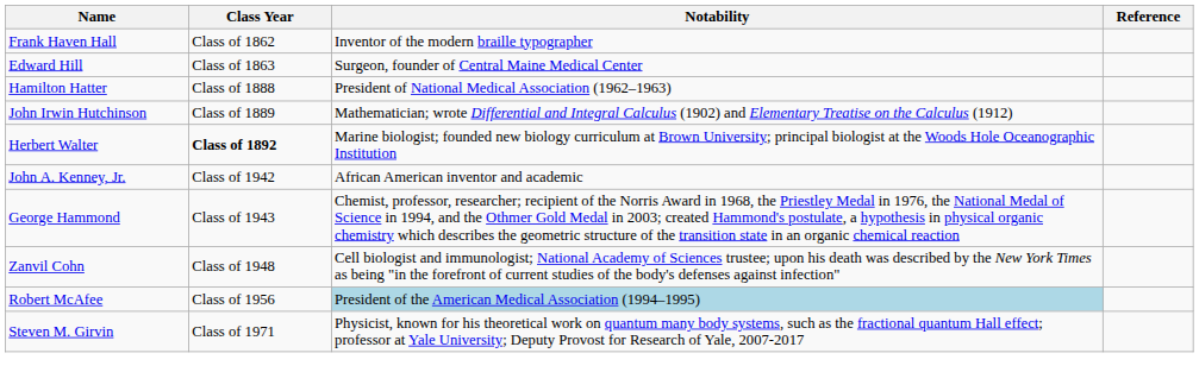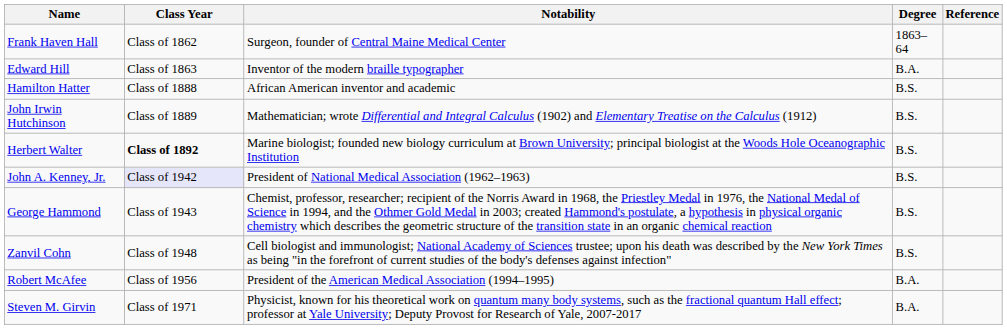 <table class="wikitable" style="width:100%">
 <tr>
 <th style="width:*;">Name</th>
 <th style="width:12%;">Class Year</th>
 <th class="unsortable" style="width:65%;">Notability</th>
+<th>Degree</th>
 <th>Reference</th>
 </tr>
 <tr>
 <td><a href='#'>Frank Haven Hall</a></td>
 <td>Class of 1862</td>
-<td>Inventor of the modern <a href='#'>braille typographer</a></td>
+<td>Surgeon, founder of <a href='#'>Central Maine Medical Center</a></td>
+<td>1863–64</td>
 <td></td>
 </tr>
 <tr>
 <td><a href='#'>Edward Hill</a></td>
 <td>Class of 1863</td>
-<td>Surgeon, founder of <a href='#'>Central Maine Medical Center</a></td>
+<td>Inventor of the modern <a href='#'>braille typographer</a></td>
+<td>B.A.</td>
 <td></td>
 </tr>
 <tr>
 <td><a href='#'>Hamilton Hatter</a></td>
 <td>Class of 1888</td>
-<td>President of <a href='#'>National Medical Association</a> (1962–1963)</td>
+<td>African American inventor and academic</td>
+<td>B.S.</td>
 <td></td>
 </tr>
 <tr>
 <td><a href='#'>John Irwin Hutchinson</a></td>
 <td>Class of 1889</td>
 <td>Mathematician; wrote <em><a href='#'>Differential and Integral Calculus</a></em> (1902) and <em><a href='#'>Elementary Treatise on the Calculus</a></em> (1912)</td>
+<td>B.S.</td>
 <td></td>
 </tr>
 <tr>
 <td><a href='#'>Herbert Walter</a></td>
 <td><strong>Class of 1892</strong></td>
 <td>Marine biologist; founded new biology curriculum at <a href='#'>Brown University</a>; principal biologist at the <a href='#'>Woods Hole Oceanographic Institution</a></td>
+<td>B.S.</td>
 <td></td>
 </tr>
 <tr>
 <td><a href='#'>John A. Kenney, Jr.</a></td>
-<td>Class of 1942</td>
-<td>African American inventor and academic</td>
+<td style="background: lavender;">Class of 1942</td>
+<td>President of <a href='#'>National Medical Association</a> (1962–1963)</td>
+<td>B.S.</td>
 <td></td>
 </tr>
 <tr>
 <td><a href='#'>George Hammond</a></td>
 <td>Class of 1943</td>
 <td>Chemist, professor, researcher; recipient of the Norris Award in 1968, the <a href='#'>Priestley Medal</a> in 1976, the <a href='#'>National Medal of Science</a> in 1994, and the <a href='#'>Othmer Gold Medal</a> in 2003; created <a href='#'>Hammond's postulate</a>, a <a href='#'>hypothesis</a> in <a href='#'>physical organic chemistry</a> which describes the geometric structure of the <a href='#'>transition state</a> in an organic <a href='#'>chemical reaction</a></td>
+<td>B.S.</td>
 <td></td>
 </tr>
 <tr>
 <td><a href='#'>Zanvil Cohn</a></td>
 <td>Class of 1948</td>
 <td>Cell biologist and immunologist; <a href='#'>National Academy of Sciences</a> trustee; upon his death was described by the <em>New York Times</em> as being "in the forefront of current studies of the body's defenses against infection"</td>
+<td>B.S.</td>
 <td></td>
 </tr>
 <tr>
 <td><a href='#'>Robert McAfee</a></td>
 <td>Class of 1956</td>
-<td style="background: lightblue;">President of the <a href='#'>American Medical Association</a> (1994–1995)</td>
+<td>President of the <a href='#'>American Medical Association</a> (1994–1995)</td>
+<td>B.A.</td>
 <td></td>
 </tr>
 <tr>
 <td><a href='#'>Steven M. Girvin</a></td>
 <td>Class of 1971</td>
 <td>Physicist, known for his theoretical work on <a href='#'>quantum many body systems</a>, such as the <a href='#'>fractional quantum Hall effect</a>; professor at <a href='#'>Yale University</a>; Deputy Provost for Research of Yale, 2007-2017</td>
+<td>B.A.</td>
 <td></td>
 </tr>
 </table>
